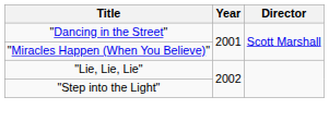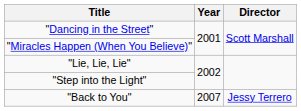 <table class="wikitable plainrowheaders" style="text-align:center;">
 <tr>
 <th>Title</th>
 <th>Year</th>
 <th>Director</th>
 </tr>
 <tr>
 <td>"<a href='#'>Dancing in the Street</a>"</td>
 <td rowspan="2">2001</td>
 <td rowspan="2"><a href='#'>Scott Marshall</a></td>
 </tr>
 <tr>
 <td>"<a href='#'>Miracles Happen (When You Believe)</a>"</td>
 </tr>
 <tr>
 <td>"Lie, Lie, Lie"</td>
 <td rowspan="2">2002</td>
 <td rowspan="2"></td>
 </tr>
 <tr>
 <td>"Step into the Light"</td>
 </tr>
+<tr>
+<td>"Back to You"</td>
+<td>2007</td>
+<td><a href='#'>Jessy Terrero</a></td>
+</tr>
 </table>
